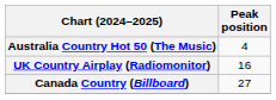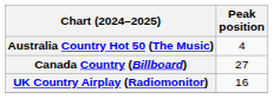 <table class="wikitable sortable plainrowheaders" style="text-align:center;">
 <tr>
 <th scope="col">Chart (2024–2025)</th>
 <th scope="col">Peak<br>position</th>
 </tr>
 <tr>
 <th scope="row">Australia <a href='#'>Country Hot 50</a> (<a href='#'>The Music</a>)</th>
 <td>4</td>
 </tr>
 <tr>
+<th scope="row">Canada <a href='#'>Country</a> (<em><a href='#'>Billboard</a></em>)</th>
+<td>27</td>
+</tr>
+<tr>
 <th scope="row"><a href='#'>UK Country Airplay</a> (<a href='#'>Radiomonitor</a>)</th>
 <td>16</td>
 </tr>
 <tr>
-<th scope="row">Canada <a href='#'>Country</a> (<em><a href='#'>Billboard</a></em>)</th>
-<td>27</td>
-</tr>
-<tr>
 </tr>
 </table>
